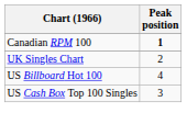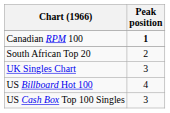 <table class="wikitable sortable">
 <tr>
 <th>Chart (1966)</th>
 <th>Peak<br>position</th>
 </tr>
 <tr>
 </tr>
 <tr>
 </tr>
 <tr>
 <td>Canadian <em><a href='#'>RPM</a></em> 100</td>
 <td align="center"><strong>1</strong></td>
 </tr>
 <tr>
 </tr>
 <tr>
 </tr>
 <tr>
+<td>South African Top 20</td>
+<td align="center">2</td>
+</tr>
+<tr>
 <td><a href='#'>UK Singles Chart</a></td>
-<td align="center">2</td>
+<td align="center">3</td>
 </tr>
 <tr>
 <td>US <a href='#'><em>Billboard</em> Hot 100</a></td>
 <td align="center">4</td>
 </tr>
 <tr>
 <td>US <em><a href='#'>Cash Box</a></em> Top 100 Singles</td>
 <td align="center">3</td>
 </tr>
 </table>
